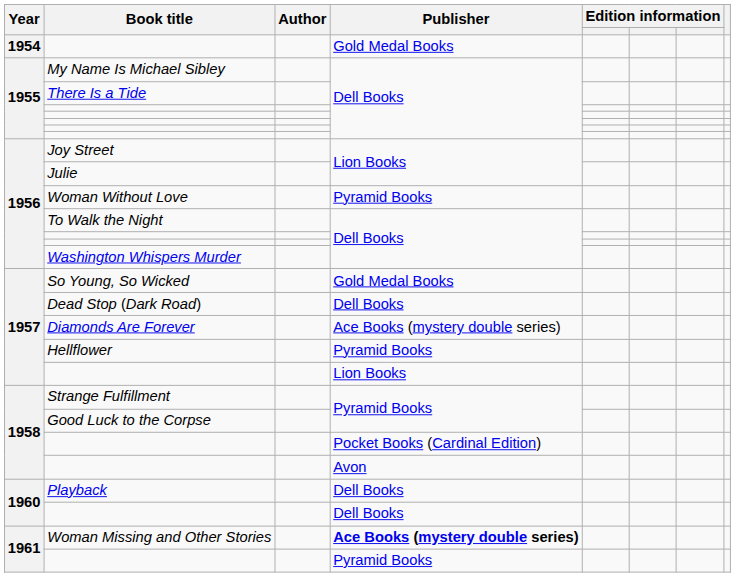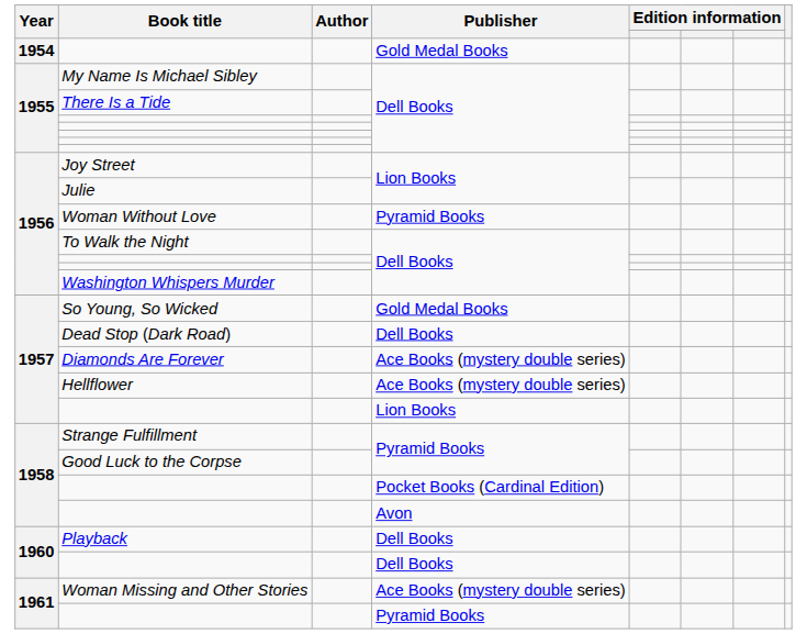 <table class="wikitable sortable mw-collapsible" style="border-spacing: 0; margin: 1em auto;">
 <tr>
 <th scope="col" rowspan="2">Year</th>
 <th scope="col" rowspan="2">Book title</th>
 <th scope="col" rowspan="2">Author</th>
 <th scope="col" rowspan="2">Publisher</th>
 <th scope="col" colspan="3" class="unsortable">Edition information</th>
 <th scope="col" rowspan="2" class="unsortable"></th>
 </tr>
 <tr>
 <th scope="col"></th>
 <th scope="col"></th>
 <th scope="col"></th>
 </tr>
 <tr>
 <th style="text-align:center;">1954</th>
 <td></td>
 <td></td>
 <td><a href='#'>Gold Medal Books</a></td>
 <td style="text-align:center;"></td>
 <td></td>
 <td></td>
 <td style="text-align:center;"></td>
 </tr>
 <tr>
 <th style="text-align:center;" rowspan="7">1955</th>
 <td><em>My Name Is Michael Sibley</em></td>
 <td></td>
 <td rowspan="7"><a href='#'>Dell Books</a></td>
 <td style="text-align:center;"></td>
 <td style="text-align:center;"></td>
 <td></td>
 <td style="text-align:center;"></td>
 </tr>
 <tr>
 <td><em><a href='#'>There Is a Tide</a></em></td>
 <td></td>
 <td style="text-align:center;"></td>
 <td style="text-align:center;"></td>
 <td></td>
 <td style="text-align:center;"></td>
 </tr>
 <tr>
 <td></td>
 <td></td>
 <td style="text-align:center;"></td>
 <td style="text-align:center;"></td>
 <td></td>
 <td style="text-align:center;"></td>
 </tr>
 <tr>
 <td></td>
 <td></td>
 <td style="text-align:center;"></td>
 <td style="text-align:center;"></td>
 <td></td>
 <td style="text-align:center;"></td>
 </tr>
 <tr>
 <td></td>
 <td></td>
 <td style="text-align:center;"></td>
 <td style="text-align:center;"></td>
 <td></td>
 <td style="text-align:center;"></td>
 </tr>
 <tr>
 <td></td>
 <td></td>
 <td style="text-align:center;"></td>
 <td></td>
 <td></td>
 <td style="text-align:center;"></td>
 </tr>
 <tr>
 <td></td>
 <td></td>
 <td style="text-align:center;"></td>
 <td style="text-align:center;"></td>
 <td></td>
 <td style="text-align:center;"></td>
 </tr>
 <tr>
 <th style="text-align:center;" rowspan="7">1956</th>
 <td><em>Joy Street</em></td>
 <td></td>
 <td rowspan="2"><a href='#'>Lion Books</a></td>
 <td style="text-align:center;"></td>
 <td style="text-align:center;"></td>
 <td></td>
 <td style="text-align:center;"></td>
 </tr>
 <tr>
 <td><em>Julie</em></td>
 <td></td>
 <td style="text-align:center;"></td>
 <td></td>
 <td></td>
 <td style="text-align:center;"></td>
 </tr>
 <tr>
 <td><em>Woman Without Love</em></td>
 <td></td>
 <td><a href='#'>Pyramid Books</a></td>
 <td style="text-align:center;"></td>
 <td style="text-align:center;"></td>
 <td></td>
 <td style="text-align:center;"></td>
 </tr>
 <tr>
 <td><em>To Walk the Night</em></td>
 <td></td>
 <td rowspan="4"><a href='#'>Dell Books</a></td>
 <td style="text-align:center;"></td>
 <td style="text-align:center;"></td>
 <td></td>
 <td style="text-align:center;"></td>
 </tr>
 <tr>
 <td></td>
 <td></td>
 <td style="text-align:center;"></td>
 <td style="text-align:center;"></td>
 <td></td>
 <td style="text-align:center;"></td>
 </tr>
 <tr>
 <td></td>
 <td></td>
 <td style="text-align:center;"></td>
 <td style="text-align:center;"></td>
 <td></td>
 <td style="text-align:center;"></td>
 </tr>
 <tr>
 <td><em><a href='#'>Washington Whispers Murder</a></em></td>
 <td></td>
 <td style="text-align:center;"></td>
 <td style="text-align:center;"></td>
 <td></td>
 <td style="text-align:center;"></td>
 </tr>
 <tr>
 <th style="text-align:center;" rowspan="5">1957</th>
 <td><em>So Young, So Wicked</em></td>
 <td></td>
 <td><a href='#'>Gold Medal Books</a></td>
 <td style="text-align:center;"></td>
 <td></td>
 <td></td>
 <td style="text-align:center;"></td>
 </tr>
 <tr>
 <td><em>Dead Stop</em> (<em>Dark Road</em>)</td>
 <td></td>
 <td><a href='#'>Dell Books</a></td>
 <td style="text-align:center;"></td>
 <td style="text-align:center;"></td>
 <td></td>
 <td style="text-align:center;"></td>
 </tr>
 <tr>
 <td><em><a href='#'>Diamonds Are Forever</a></em></td>
 <td></td>
 <td><a href='#'>Ace Books</a> (<a href='#'>mystery double</a> series)</td>
 <td style="text-align:center;"></td>
 <td style="text-align:center;"></td>
 <td></td>
 <td style="text-align:center;"></td>
 </tr>
 <tr>
 <td><em>Hellflower</em></td>
 <td></td>
-<td><a href='#'>Pyramid Books</a></td>
+<td><a href='#'>Ace Books</a> (<a href='#'>mystery double</a> series)</td>
 <td style="text-align:center;"></td>
 <td style="text-align:center;"></td>
 <td></td>
 <td style="text-align:center;"></td>
 </tr>
 <tr>
 <td></td>
 <td></td>
 <td><a href='#'>Lion Books</a></td>
 <td style="text-align:center;"></td>
 <td></td>
 <td></td>
 <td style="text-align:center;"></td>
 </tr>
 <tr>
 <th style="text-align:center;" rowspan="4">1958</th>
 <td><em>Strange Fulfillment</em></td>
 <td></td>
 <td rowspan="2"><a href='#'>Pyramid Books</a></td>
 <td style="text-align:center;"></td>
 <td></td>
 <td></td>
 <td style="text-align:center;"></td>
 </tr>
 <tr>
 <td><em>Good Luck to the Corpse</em></td>
 <td></td>
 <td style="text-align:center;"></td>
 <td style="text-align:center;"></td>
 <td></td>
 <td style="text-align:center;"></td>
 </tr>
 <tr>
 <td></td>
 <td></td>
 <td><a href='#'>Pocket Books</a> (<a href='#'>Cardinal Edition</a>)</td>
 <td style="text-align:center;"></td>
 <td style="text-align:center;"></td>
 <td></td>
 <td style="text-align:center;"></td>
 </tr>
 <tr>
 <td></td>
 <td></td>
 <td><a href='#'>Avon</a></td>
 <td style="text-align:center;"></td>
 <td style="text-align:center;"></td>
 <td></td>
 <td style="text-align:center;"></td>
 </tr>
 <tr>
 <th style="text-align:center;" rowspan="2">1960</th>
 <td><em><a href='#'>Playback</a></em></td>
 <td></td>
 <td><a href='#'>Dell Books</a></td>
 <td style="text-align:center;"></td>
 <td style="text-align:center;"></td>
 <td></td>
 <td style="text-align:center;"></td>
 </tr>
 <tr>
 <td></td>
 <td></td>
 <td><a href='#'>Dell Books</a></td>
 <td style="text-align:center;"></td>
 <td style="text-align:center;"></td>
 <td></td>
 <td style="text-align:center;"></td>
 </tr>
 <tr>
 <th style="text-align:center;" rowspan="2">1961</th>
 <td><em>Woman Missing and Other Stories</em></td>
 <td></td>
-<td><strong><a href='#'>Ace Books</a> (<a href='#'>mystery double</a> series)</strong></td>
+<td><a href='#'>Ace Books</a> (<a href='#'>mystery double</a> series)</td>
 <td style="text-align:center;"></td>
 <td></td>
 <td></td>
 <td style="text-align:center;"></td>
 </tr>
 <tr>
 <td></td>
 <td></td>
 <td><a href='#'>Pyramid Books</a></td>
 <td style="text-align:center;"></td>
 <td style="text-align:center;"></td>
 <td></td>
 <td style="text-align:center;"></td>
 </tr>
 </table>
